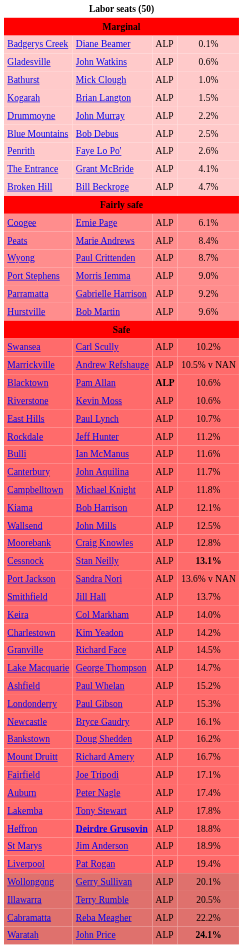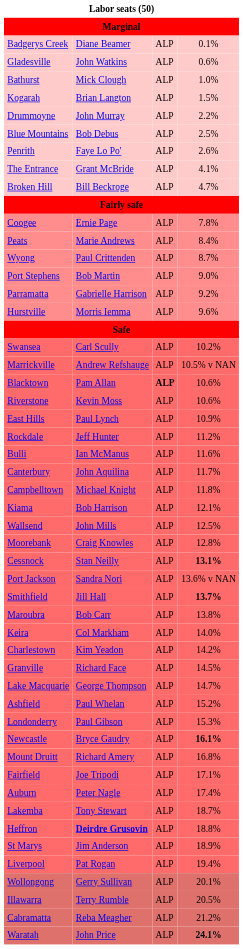 <table class="toccolours" cellpadding="5" cellspacing="0" style="float:left; margin-right:.5em; margin-top:.4em; font-size:90%;">
 <tr>
 <td COLSPAN=4 align="center"><strong>Labor seats (50)</strong></td>
 </tr>
 <tr>
 <td COLSPAN=4 align="center" bgcolor="red"><span><strong>Marginal</strong></span></td>
 </tr>
 <tr>
 <td align="left" bgcolor="FFCACA"><a href='#'>Badgerys Creek</a></td>
 <td align="left" bgcolor="FFCACA"><a href='#'>Diane Beamer</a></td>
 <td align="left" bgcolor="FFCACA">ALP</td>
 <td align="center" bgcolor="FFCACA">0.1%</td>
 </tr>
 <tr>
 <td align="left" bgcolor="FFCACA"><a href='#'>Gladesville</a></td>
 <td align="left" bgcolor="FFCACA"><a href='#'>John Watkins</a></td>
 <td align="left" bgcolor="FFCACA">ALP</td>
 <td align="center" bgcolor="FFCACA">0.6%</td>
 </tr>
 <tr>
 <td align="left" bgcolor="FFCACA"><a href='#'>Bathurst</a></td>
 <td align="left" bgcolor="FFCACA"><a href='#'>Mick Clough</a></td>
 <td align="left" bgcolor="FFCACA">ALP</td>
 <td align="center" bgcolor="FFCACA">1.0%</td>
 </tr>
 <tr>
 <td align="left" bgcolor="FFCACA"><a href='#'>Kogarah</a></td>
 <td align="left" bgcolor="FFCACA"><a href='#'>Brian Langton</a></td>
 <td align="left" bgcolor="FFCACA">ALP</td>
 <td align="center" bgcolor="FFCACA">1.5%</td>
 </tr>
 <tr>
 <td align="left" bgcolor="FFCACA"><a href='#'>Drummoyne</a></td>
 <td align="left" bgcolor="FFCACA"><a href='#'>John Murray</a></td>
 <td align="left" bgcolor="FFCACA">ALP</td>
 <td align="center" bgcolor="FFCACA">2.2%</td>
 </tr>
 <tr>
 <td align="left" bgcolor="FFCACA"><a href='#'>Blue Mountains</a></td>
 <td align="left" bgcolor="FFCACA"><a href='#'>Bob Debus</a></td>
 <td align="left" bgcolor="FFCACA">ALP</td>
 <td align="center" bgcolor="FFCACA">2.5%</td>
 </tr>
 <tr>
 <td align="left" bgcolor="FFCACA"><a href='#'>Penrith</a></td>
 <td align="left" bgcolor="FFCACA"><a href='#'>Faye Lo Po'</a></td>
 <td align="left" bgcolor="FFCACA">ALP</td>
 <td align="center" bgcolor="FFCACA">2.6%</td>
 </tr>
 <tr>
 <td align="left" bgcolor="FFCACA"><a href='#'>The Entrance</a></td>
 <td align="left" bgcolor="FFCACA"><a href='#'>Grant McBride</a></td>
 <td align="left" bgcolor="FFCACA">ALP</td>
 <td align="center" bgcolor="FFCACA">4.1%</td>
 </tr>
 <tr>
 <td align="left" bgcolor="FFCACA"><a href='#'>Broken Hill</a></td>
 <td align="left" bgcolor="FFCACA"><a href='#'>Bill Beckroge</a></td>
 <td align="left" bgcolor="FFCACA">ALP</td>
 <td align="center" bgcolor="FFCACA">4.7%</td>
 </tr>
 <tr>
 <td COLSPAN=4 align="center" bgcolor="red"><span><strong>Fairly safe</strong></span></td>
 </tr>
 <tr>
 <td align="left" bgcolor="FF8D8D"><a href='#'>Coogee</a></td>
 <td align="left" bgcolor="FF8D8D"><a href='#'>Ernie Page</a></td>
 <td align="left" bgcolor="FF8D8D">ALP</td>
-<td align="center" bgcolor="FF8D8D">6.1%</td>
+<td align="center" bgcolor="FF8D8D">7.8%</td>
 </tr>
 <tr>
 <td align="left" bgcolor="FF8D8D"><a href='#'>Peats</a></td>
 <td align="left" bgcolor="FF8D8D"><a href='#'>Marie Andrews</a></td>
 <td align="left" bgcolor="FF8D8D">ALP</td>
 <td align="center" bgcolor="FF8D8D">8.4%</td>
 </tr>
 <tr>
 <td align="left" bgcolor="FF8D8D"><a href='#'>Wyong</a></td>
 <td align="left" bgcolor="FF8D8D"><a href='#'>Paul Crittenden</a></td>
 <td align="left" bgcolor="FF8D8D">ALP</td>
 <td align="center" bgcolor="FF8D8D">8.7%</td>
 </tr>
 <tr>
 <td align="left" bgcolor="FF8D8D"><a href='#'>Port Stephens</a></td>
-<td align="left" bgcolor="FF8D8D"><a href='#'>Morris Iemma</a></td>
+<td align="left" bgcolor="FF8D8D"><a href='#'>Bob Martin</a></td>
 <td align="left" bgcolor="FF8D8D">ALP</td>
 <td align="center" bgcolor="FF8D8D">9.0%</td>
 </tr>
 <tr>
 <td align="left" bgcolor="FF8D8D"><a href='#'>Parramatta</a></td>
 <td align="left" bgcolor="FF8D8D"><a href='#'>Gabrielle Harrison</a></td>
 <td align="left" bgcolor="FF8D8D">ALP</td>
 <td align="center" bgcolor="FF8D8D">9.2%</td>
 </tr>
 <tr>
 <td align="left" bgcolor="FF8D8D"><a href='#'>Hurstville</a></td>
-<td align="left" bgcolor="FF8D8D"><a href='#'>Bob Martin</a></td>
+<td align="left" bgcolor="FF8D8D"><a href='#'>Morris Iemma</a></td>
 <td align="left" bgcolor="FF8D8D">ALP</td>
 <td align="center" bgcolor="FF8D8D">9.6%</td>
 </tr>
 <tr>
 <td COLSPAN=4 align="center" bgcolor="red"><span><strong>Safe</strong></span></td>
 </tr>
 <tr>
 <td align="left" bgcolor="FF6B6B"><a href='#'>Swansea</a></td>
 <td align="left" bgcolor="FF6B6B"><a href='#'>Carl Scully</a></td>
 <td align="left" bgcolor="FF6B6B">ALP</td>
 <td align="center" bgcolor="FF6B6B">10.2%</td>
 </tr>
 <tr>
 <td align="left" bgcolor="FF6B6B"><a href='#'>Marrickville</a></td>
 <td align="left" bgcolor="FF6B6B"><a href='#'>Andrew Refshauge</a></td>
 <td align="left" bgcolor="FF6B6B">ALP</td>
 <td align="center" bgcolor="FF6B6B">10.5% v NAN</td>
 </tr>
 <tr>
 <td align="left" bgcolor="FF6B6B"><a href='#'>Blacktown</a></td>
 <td align="left" bgcolor="FF6B6B"><a href='#'>Pam Allan</a></td>
 <td align="left" bgcolor="FF6B6B"><strong>ALP</strong></td>
 <td align="center" bgcolor="FF6B6B">10.6%</td>
 </tr>
 <tr>
 <td align="left" bgcolor="FF6B6B"><a href='#'>Riverstone</a></td>
 <td align="left" bgcolor="FF6B6B"><a href='#'>Kevin Moss</a></td>
 <td align="left" bgcolor="FF6B6B">ALP</td>
 <td align="center" bgcolor="FF6B6B">10.6%</td>
 </tr>
 <tr>
 <td align="left" bgcolor="FF6B6B"><a href='#'>East Hills</a></td>
 <td align="left" bgcolor="FF6B6B"><a href='#'>Paul Lynch</a></td>
 <td align="left" bgcolor="FF6B6B">ALP</td>
-<td align="center" bgcolor="FF6B6B">10.7%</td>
+<td align="center" bgcolor="FF6B6B">10.9%</td>
 </tr>
 <tr>
 <td align="left" bgcolor="FF6B6B"><a href='#'>Rockdale</a></td>
 <td align="left" bgcolor="FF6B6B"><a href='#'>Jeff Hunter</a></td>
 <td align="left" bgcolor="FF6B6B">ALP</td>
 <td align="center" bgcolor="FF6B6B">11.2%</td>
 </tr>
 <tr>
 <td align="left" bgcolor="FF6B6B"><a href='#'>Bulli</a></td>
 <td align="left" bgcolor="FF6B6B"><a href='#'>Ian McManus</a></td>
 <td align="left" bgcolor="FF6B6B">ALP</td>
 <td align="center" bgcolor="FF6B6B">11.6%</td>
 </tr>
 <tr>
 <td align="left" bgcolor="FF6B6B"><a href='#'>Canterbury</a></td>
 <td align="left" bgcolor="FF6B6B"><a href='#'>John Aquilina</a></td>
 <td align="left" bgcolor="FF6B6B">ALP</td>
 <td align="center" bgcolor="FF6B6B">11.7%</td>
 </tr>
 <tr>
 <td align="left" bgcolor="FF6B6B"><a href='#'>Campbelltown</a></td>
 <td align="left" bgcolor="FF6B6B"><a href='#'>Michael Knight</a></td>
 <td align="left" bgcolor="FF6B6B">ALP</td>
 <td align="center" bgcolor="FF6B6B">11.8%</td>
 </tr>
 <tr>
 <td align="left" bgcolor="FF6B6B"><a href='#'>Kiama</a></td>
 <td align="left" bgcolor="FF6B6B"><a href='#'>Bob Harrison</a></td>
 <td align="left" bgcolor="FF6B6B">ALP</td>
 <td align="center" bgcolor="FF6B6B">12.1%</td>
 </tr>
 <tr>
 <td align="left" bgcolor="FF6B6B"><a href='#'>Wallsend</a></td>
 <td align="left" bgcolor="FF6B6B"><a href='#'>John Mills</a></td>
 <td align="left" bgcolor="FF6B6B">ALP</td>
 <td align="center" bgcolor="FF6B6B">12.5%</td>
 </tr>
 <tr>
 <td align="left" bgcolor="FF6B6B"><a href='#'>Moorebank</a></td>
 <td align="left" bgcolor="FF6B6B"><a href='#'>Craig Knowles</a></td>
 <td align="left" bgcolor="FF6B6B">ALP</td>
 <td align="center" bgcolor="FF6B6B">12.8%</td>
 </tr>
 <tr>
 <td align="left" bgcolor="FF6B6B"><a href='#'>Cessnock</a></td>
 <td align="left" bgcolor="FF6B6B"><a href='#'>Stan Neilly</a></td>
 <td align="left" bgcolor="FF6B6B">ALP</td>
 <td align="center" bgcolor="FF6B6B"><strong>13.1%</strong></td>
 </tr>
 <tr>
 <td align="left" bgcolor="FF6B6B"><a href='#'>Port Jackson</a></td>
 <td align="left" bgcolor="FF6B6B"><a href='#'>Sandra Nori</a></td>
 <td align="left" bgcolor="FF6B6B">ALP</td>
 <td align="center" bgcolor="FF6B6B">13.6% v NAN</td>
 </tr>
 <tr>
 <td align="left" bgcolor="FF6B6B"><a href='#'>Smithfield</a></td>
 <td align="left" bgcolor="FF6B6B"><a href='#'>Jill Hall</a></td>
 <td align="left" bgcolor="FF6B6B">ALP</td>
-<td align="center" bgcolor="FF6B6B">13.7%</td>
+<td align="center" bgcolor="FF6B6B"><strong>13.7%</strong></td>
+</tr>
+<tr>
+<td align="left" bgcolor="FF6B6B"><a href='#'>Maroubra</a></td>
+<td align="left" bgcolor="FF6B6B"><a href='#'>Bob Carr</a></td>
+<td align="left" bgcolor="FF6B6B">ALP</td>
+<td align="center" bgcolor="FF6B6B">13.8%</td>
 </tr>
 <tr>
 <td align="left" bgcolor="FF6B6B"><a href='#'>Keira</a></td>
 <td align="left" bgcolor="FF6B6B"><a href='#'>Col Markham</a></td>
 <td align="left" bgcolor="FF6B6B">ALP</td>
 <td align="center" bgcolor="FF6B6B">14.0%</td>
 </tr>
 <tr>
 <td align="left" bgcolor="FF6B6B"><a href='#'>Charlestown</a></td>
 <td align="left" bgcolor="FF6B6B"><a href='#'>Kim Yeadon</a></td>
 <td align="left" bgcolor="FF6B6B">ALP</td>
 <td align="center" bgcolor="FF6B6B">14.2%</td>
 </tr>
 <tr>
 <td align="left" bgcolor="FF6B6B"><a href='#'>Granville</a></td>
 <td align="left" bgcolor="FF6B6B"><a href='#'>Richard Face</a></td>
 <td align="left" bgcolor="FF6B6B">ALP</td>
 <td align="center" bgcolor="FF6B6B">14.5%</td>
 </tr>
 <tr>
 <td align="left" bgcolor="FF6B6B"><a href='#'>Lake Macquarie</a></td>
 <td align="left" bgcolor="FF6B6B"><a href='#'>George Thompson</a></td>
 <td align="left" bgcolor="FF6B6B">ALP</td>
 <td align="center" bgcolor="FF6B6B">14.7%</td>
 </tr>
 <tr>
 <td align="left" bgcolor="FF6B6B"><a href='#'>Ashfield</a></td>
 <td align="left" bgcolor="FF6B6B"><a href='#'>Paul Whelan</a></td>
 <td align="left" bgcolor="FF6B6B">ALP</td>
 <td align="center" bgcolor="FF6B6B">15.2%</td>
 </tr>
 <tr>
 <td align="left" bgcolor="FF6B6B"><a href='#'>Londonderry</a></td>
 <td align="left" bgcolor="FF6B6B"><a href='#'>Paul Gibson</a></td>
 <td align="left" bgcolor="FF6B6B">ALP</td>
 <td align="center" bgcolor="FF6B6B">15.3%</td>
 </tr>
 <tr>
 <td align="left" bgcolor="FF6B6B"><a href='#'>Newcastle</a></td>
 <td align="left" bgcolor="FF6B6B"><a href='#'>Bryce Gaudry</a></td>
 <td align="left" bgcolor="FF6B6B">ALP</td>
-<td align="center" bgcolor="FF6B6B">16.1%</td>
-</tr>
-<tr>
-<td align="left" bgcolor="FF6B6B"><a href='#'>Bankstown</a></td>
-<td align="left" bgcolor="FF6B6B"><a href='#'>Doug Shedden</a></td>
-<td align="left" bgcolor="FF6B6B">ALP</td>
-<td align="center" bgcolor="FF6B6B">16.2%</td>
+<td align="center" bgcolor="FF6B6B"><strong>16.1%</strong></td>
 </tr>
 <tr>
 <td align="left" bgcolor="FF6B6B"><a href='#'>Mount Druitt</a></td>
 <td align="left" bgcolor="FF6B6B"><a href='#'>Richard Amery</a></td>
 <td align="left" bgcolor="FF6B6B">ALP</td>
-<td align="center" bgcolor="FF6B6B">16.7%</td>
+<td align="center" bgcolor="FF6B6B">16.8%</td>
 </tr>
 <tr>
 <td align="left" bgcolor="FF6B6B"><a href='#'>Fairfield</a></td>
 <td align="left" bgcolor="FF6B6B"><a href='#'>Joe Tripodi</a></td>
 <td align="left" bgcolor="FF6B6B">ALP</td>
 <td align="center" bgcolor="FF6B6B">17.1%</td>
 </tr>
 <tr>
 <td align="left" bgcolor="FF6B6B"><a href='#'>Auburn</a></td>
 <td align="left" bgcolor="FF6B6B"><a href='#'>Peter Nagle</a></td>
 <td align="left" bgcolor="FF6B6B">ALP</td>
 <td align="center" bgcolor="FF6B6B">17.4%</td>
 </tr>
 <tr>
 <td align="left" bgcolor="FF6B6B"><a href='#'>Lakemba</a></td>
 <td align="left" bgcolor="FF6B6B"><a href='#'>Tony Stewart</a></td>
 <td align="left" bgcolor="FF6B6B">ALP</td>
-<td align="center" bgcolor="FF6B6B">17.8%</td>
+<td align="center" bgcolor="FF6B6B">18.7%</td>
 </tr>
 <tr>
 <td align="left" bgcolor="FF6B6B"><a href='#'>Heffron</a></td>
 <td align="left" bgcolor="FF6B6B"><strong><a href='#'>Deirdre Grusovin</a></strong></td>
 <td align="left" bgcolor="FF6B6B">ALP</td>
 <td align="center" bgcolor="FF6B6B">18.8%</td>
 </tr>
 <tr>
 <td align="left" bgcolor="FF6B6B"><a href='#'>St Marys</a></td>
 <td align="left" bgcolor="FF6B6B"><a href='#'>Jim Anderson</a></td>
 <td align="left" bgcolor="FF6B6B">ALP</td>
 <td align="center" bgcolor="FF6B6B">18.9%</td>
 </tr>
 <tr>
 <td align="left" bgcolor="FF6B6B"><a href='#'>Liverpool</a></td>
 <td align="left" bgcolor="FF6B6B"><a href='#'>Pat Rogan</a></td>
 <td align="left" bgcolor="FF6B6B">ALP</td>
 <td align="center" bgcolor="FF6B6B">19.4%</td>
 </tr>
 <tr>
 <td align="left" bgcolor="DF716D"><a href='#'>Wollongong</a></td>
 <td align="left" bgcolor="DF716D"><a href='#'>Gerry Sullivan</a></td>
 <td align="left" bgcolor="DF716D">ALP</td>
 <td align="center" bgcolor="DF716D">20.1%</td>
 </tr>
 <tr>
 <td align="left" bgcolor="DF716D"><a href='#'>Illawarra</a></td>
 <td align="left" bgcolor="DF716D"><a href='#'>Terry Rumble</a></td>
 <td align="left" bgcolor="DF716D">ALP</td>
 <td align="center" bgcolor="DF716D">20.5%</td>
 </tr>
 <tr>
 <td align="left" bgcolor="DF716D"><a href='#'>Cabramatta</a></td>
 <td align="left" bgcolor="DF716D"><a href='#'>Reba Meagher</a></td>
 <td align="left" bgcolor="DF716D">ALP</td>
-<td align="center" bgcolor="DF716D">22.2%</td>
+<td align="center" bgcolor="DF716D">21.2%</td>
 </tr>
 <tr>
 <td align="left" bgcolor="DF716D"><a href='#'>Waratah</a></td>
 <td align="left" bgcolor="DF716D"><a href='#'>John Price</a></td>
 <td align="left" bgcolor="DF716D">ALP</td>
 <td align="center" bgcolor="DF716D"><strong>24.1%</strong></td>
 </tr>
 <tr>
 </tr>
 </table>
